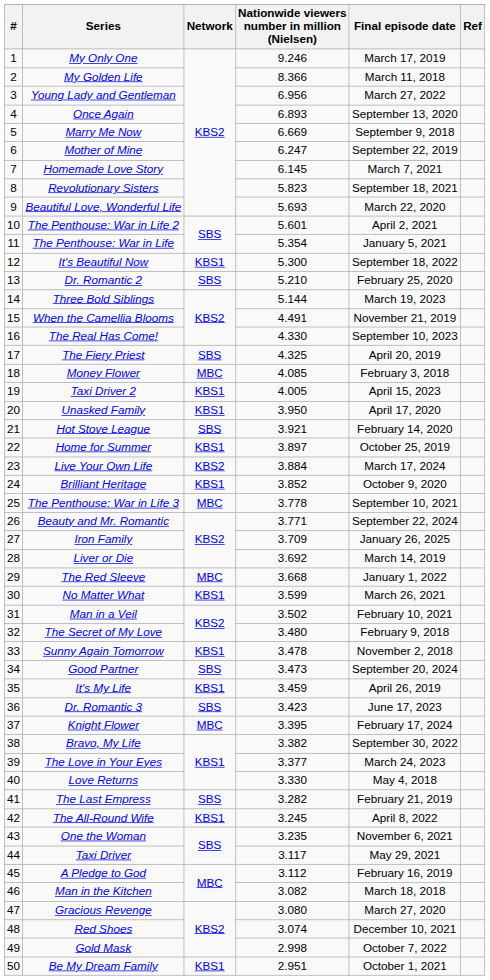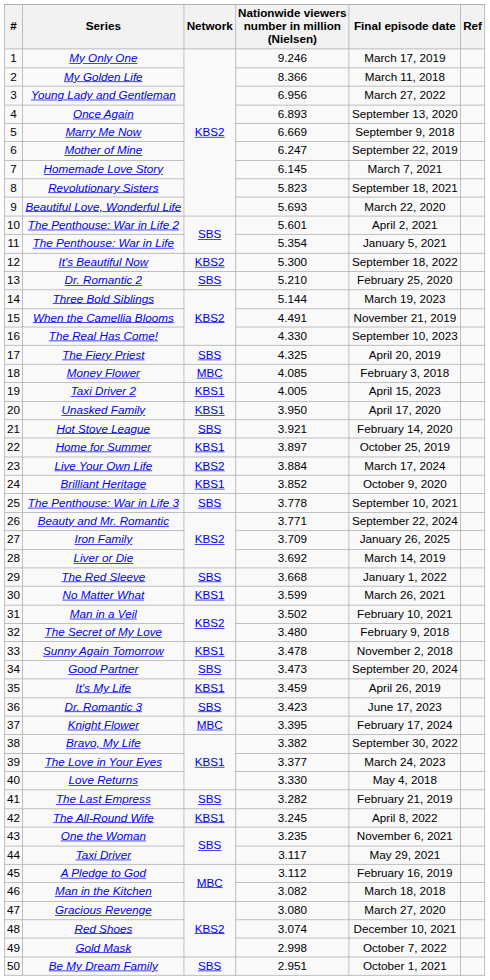 <table class="wikitable sortable" style="text-align: center">
 <tr>
 </tr>
 <tr>
 <th>#</th>
 <th>Series</th>
 <th>Network</th>
 <th>Nationwide viewers<br>number in million<br>(Nielsen)</th>
 <th>Final episode date</th>
 <th>Ref</th>
 </tr>
 <tr>
 <td>1</td>
 <td><em><a href='#'>My Only One</a></em></td>
 <td rowspan="9"><a href='#'>KBS2</a></td>
 <td>9.246</td>
 <td>March 17, 2019</td>
 <td></td>
 </tr>
 <tr>
 <td>2</td>
 <td><em><a href='#'>My Golden Life</a></em></td>
 <td>8.366</td>
 <td>March 11, 2018</td>
 <td></td>
 </tr>
 <tr>
 <td>3</td>
 <td><em><a href='#'>Young Lady and Gentleman</a></em></td>
 <td>6.956</td>
 <td>March 27, 2022</td>
 <td></td>
 </tr>
 <tr>
 <td>4</td>
 <td><em><a href='#'>Once Again</a></em></td>
 <td>6.893</td>
 <td>September 13, 2020</td>
 <td></td>
 </tr>
 <tr>
 <td>5</td>
 <td><em><a href='#'>Marry Me Now</a></em></td>
 <td>6.669</td>
 <td>September 9, 2018</td>
 <td></td>
 </tr>
 <tr>
 <td>6</td>
 <td><em><a href='#'>Mother of Mine</a></em></td>
 <td>6.247</td>
 <td>September 22, 2019</td>
 <td></td>
 </tr>
 <tr>
 <td>7</td>
 <td><em><a href='#'>Homemade Love Story</a></em></td>
 <td>6.145</td>
 <td>March 7, 2021</td>
 <td></td>
 </tr>
 <tr ->
 <td>8</td>
 <td><em><a href='#'>Revolutionary Sisters</a></em></td>
 <td>5.823</td>
 <td>September 18, 2021</td>
 <td></td>
 </tr>
 <tr>
 <td>9</td>
 <td><em><a href='#'>Beautiful Love, Wonderful Life</a></em></td>
 <td>5.693</td>
 <td>March 22, 2020</td>
 <td></td>
 </tr>
 <tr>
 <td>10</td>
 <td><em><a href='#'>The Penthouse: War in Life 2</a></em></td>
 <td rowspan="2"><a href='#'>SBS</a></td>
 <td>5.601</td>
 <td>April 2, 2021</td>
 <td></td>
 </tr>
 <tr>
 <td>11</td>
 <td><em><a href='#'>The Penthouse: War in Life</a></em></td>
 <td>5.354</td>
 <td>January 5, 2021</td>
 <td></td>
 </tr>
 <tr>
 <td>12</td>
 <td><em><a href='#'>It's Beautiful Now</a></em></td>
-<td><a href='#'>KBS1</a></td>
+<td><a href='#'>KBS2</a></td>
 <td>5.300</td>
 <td>September 18, 2022</td>
 <td></td>
 </tr>
 <tr>
 <td>13</td>
 <td><em><a href='#'>Dr. Romantic 2</a></em></td>
 <td><a href='#'>SBS</a></td>
 <td>5.210</td>
 <td>February 25, 2020</td>
 <td></td>
 </tr>
 <tr>
 <td>14</td>
 <td><em><a href='#'>Three Bold Siblings</a></em></td>
 <td rowspan="3"><a href='#'>KBS2</a></td>
 <td>5.144</td>
 <td>March 19, 2023</td>
 <td></td>
 </tr>
 <tr>
 <td>15</td>
 <td><em><a href='#'>When the Camellia Blooms</a></em></td>
 <td>4.491</td>
 <td>November 21, 2019</td>
 <td></td>
 </tr>
 <tr>
 <td>16</td>
 <td><em><a href='#'>The Real Has Come!</a></em></td>
 <td>4.330</td>
 <td>September 10, 2023</td>
 <td></td>
 </tr>
 <tr>
 <td>17</td>
 <td><em><a href='#'>The Fiery Priest</a></em></td>
 <td><a href='#'>SBS</a></td>
 <td>4.325</td>
 <td>April 20, 2019</td>
 <td></td>
 </tr>
 <tr>
 <td>18</td>
 <td><em><a href='#'>Money Flower</a></em></td>
 <td><a href='#'>MBC</a></td>
 <td>4.085</td>
 <td>February 3, 2018</td>
 <td></td>
 </tr>
 <tr>
 <td>19</td>
 <td><em><a href='#'>Taxi Driver 2</a></em></td>
 <td><a href='#'>KBS1</a></td>
 <td>4.005</td>
 <td>April 15, 2023</td>
 <td></td>
 </tr>
 <tr>
 <td>20</td>
 <td><em><a href='#'>Unasked Family</a></em></td>
 <td><a href='#'>KBS1</a></td>
 <td>3.950</td>
 <td>April 17, 2020</td>
 <td></td>
 </tr>
 <tr>
 <td>21</td>
 <td><em><a href='#'>Hot Stove League</a></em></td>
 <td><a href='#'>SBS</a></td>
 <td>3.921</td>
 <td>February 14, 2020</td>
 <td></td>
 </tr>
 <tr>
 <td>22</td>
 <td><em><a href='#'>Home for Summer</a></em></td>
 <td><a href='#'>KBS1</a></td>
 <td>3.897</td>
 <td>October 25, 2019</td>
 <td></td>
 </tr>
 <tr>
 <td>23</td>
 <td><em><a href='#'>Live Your Own Life</a></em></td>
 <td><a href='#'>KBS2</a></td>
 <td>3.884</td>
 <td>March 17, 2024</td>
 <td></td>
 </tr>
 <tr>
 <td>24</td>
 <td><em><a href='#'>Brilliant Heritage</a></em></td>
 <td><a href='#'>KBS1</a></td>
 <td>3.852</td>
 <td>October 9, 2020</td>
 <td></td>
 </tr>
 <tr>
 <td>25</td>
 <td><em><a href='#'>The Penthouse: War in Life 3</a></em></td>
-<td><a href='#'>MBC</a></td>
+<td><a href='#'>SBS</a></td>
 <td>3.778</td>
 <td>September 10, 2021</td>
 <td></td>
 </tr>
 <tr>
 <td>26</td>
 <td><em><a href='#'>Beauty and Mr. Romantic</a></em></td>
 <td rowspan="3"><a href='#'>KBS2</a></td>
 <td>3.771</td>
 <td>September 22, 2024</td>
 <td></td>
 </tr>
 <tr>
 <td>27</td>
 <td><em><a href='#'>Iron Family</a></em></td>
 <td>3.709</td>
 <td>January 26, 2025</td>
 <td></td>
 </tr>
 <tr>
 <td>28</td>
 <td><em><a href='#'>Liver or Die</a></em></td>
 <td>3.692</td>
 <td>March 14, 2019</td>
 <td></td>
 </tr>
 <tr>
 <td>29</td>
 <td><em><a href='#'>The Red Sleeve</a></em></td>
-<td><a href='#'>MBC</a></td>
+<td><a href='#'>SBS</a></td>
 <td>3.668</td>
 <td>January 1, 2022</td>
 <td></td>
 </tr>
 <tr>
 <td>30</td>
 <td><em><a href='#'>No Matter What</a></em></td>
 <td><a href='#'>KBS1</a></td>
 <td>3.599</td>
 <td>March 26, 2021</td>
 <td></td>
 </tr>
 <tr>
 <td>31</td>
 <td><em><a href='#'>Man in a Veil</a></em></td>
 <td rowspan="2"><a href='#'>KBS2</a></td>
 <td>3.502</td>
 <td>February 10, 2021</td>
 <td></td>
 </tr>
 <tr>
 <td>32</td>
 <td><em><a href='#'>The Secret of My Love</a></em></td>
 <td>3.480</td>
 <td>February 9, 2018</td>
 <td></td>
 </tr>
 <tr>
 <td>33</td>
 <td><em><a href='#'>Sunny Again Tomorrow</a></em></td>
 <td><a href='#'>KBS1</a></td>
 <td>3.478</td>
 <td>November 2, 2018</td>
 <td></td>
 </tr>
 <tr>
 <td>34</td>
 <td><em><a href='#'>Good Partner</a></em></td>
 <td><a href='#'>SBS</a></td>
 <td>3.473</td>
 <td>September 20, 2024</td>
 <td></td>
 </tr>
 <tr>
 <td>35</td>
 <td><em><a href='#'>It's My Life</a></em></td>
 <td><a href='#'>KBS1</a></td>
 <td>3.459</td>
 <td>April 26, 2019</td>
 <td></td>
 </tr>
 <tr>
 <td>36</td>
 <td><em><a href='#'>Dr. Romantic 3</a></em></td>
 <td><a href='#'>SBS</a></td>
 <td>3.423</td>
 <td>June 17, 2023</td>
 <td></td>
 </tr>
 <tr>
 <td>37</td>
 <td><em><a href='#'>Knight Flower</a></em></td>
 <td><a href='#'>MBC</a></td>
 <td>3.395</td>
 <td>February 17, 2024</td>
 <td></td>
 </tr>
 <tr>
 <td>38</td>
 <td><em><a href='#'>Bravo, My Life</a></em></td>
 <td rowspan="3"><a href='#'>KBS1</a></td>
 <td>3.382</td>
 <td>September 30, 2022</td>
 <td></td>
 </tr>
 <tr>
 <td>39</td>
 <td><em><a href='#'>The Love in Your Eyes</a></em></td>
 <td>3.377</td>
 <td>March 24, 2023</td>
 <td></td>
 </tr>
 <tr>
 <td>40</td>
 <td><em><a href='#'>Love Returns</a></em></td>
 <td>3.330</td>
 <td>May 4, 2018</td>
 <td></td>
 </tr>
 <tr>
 <td>41</td>
 <td><em><a href='#'>The Last Empress</a></em></td>
 <td><a href='#'>SBS</a></td>
 <td>3.282</td>
 <td>February 21, 2019</td>
 <td></td>
 </tr>
 <tr>
 <td>42</td>
 <td><em><a href='#'>The All-Round Wife</a></em></td>
 <td><a href='#'>KBS1</a></td>
 <td>3.245</td>
 <td>April 8, 2022</td>
 <td></td>
 </tr>
 <tr>
 <td>43</td>
 <td><em><a href='#'>One the Woman</a></em></td>
 <td rowspan="2"><a href='#'>SBS</a></td>
 <td>3.235</td>
 <td>November 6, 2021</td>
 <td></td>
 </tr>
 <tr>
 <td>44</td>
 <td><em><a href='#'>Taxi Driver</a></em></td>
 <td>3.117</td>
 <td>May 29, 2021</td>
 <td></td>
 </tr>
 <tr>
 <td>45</td>
 <td><em><a href='#'>A Pledge to God</a></em></td>
 <td rowspan="2"><a href='#'>MBC</a></td>
 <td>3.112</td>
 <td>February 16, 2019</td>
 <td></td>
 </tr>
 <tr>
 <td>46</td>
 <td><em><a href='#'>Man in the Kitchen</a></em></td>
 <td>3.082</td>
 <td>March 18, 2018</td>
 <td></td>
 </tr>
 <tr>
 <td>47</td>
 <td><em><a href='#'>Gracious Revenge</a></em></td>
 <td rowspan="3"><a href='#'>KBS2</a></td>
 <td>3.080</td>
 <td>March 27, 2020</td>
 <td></td>
 </tr>
 <tr>
 <td>48</td>
 <td><em><a href='#'>Red Shoes</a></em></td>
 <td>3.074</td>
 <td>December 10, 2021</td>
 <td></td>
 </tr>
 <tr>
 <td>49</td>
 <td><em><a href='#'>Gold Mask</a></em></td>
 <td>2.998</td>
 <td>October 7, 2022</td>
 <td></td>
 </tr>
 <tr>
 <td>50</td>
 <td><em><a href='#'>Be My Dream Family</a></em></td>
-<td><a href='#'>KBS1</a></td>
+<td><a href='#'>SBS</a></td>
 <td>2.951</td>
 <td>October 1, 2021</td>
 <td></td>
 </tr>
 </table>
